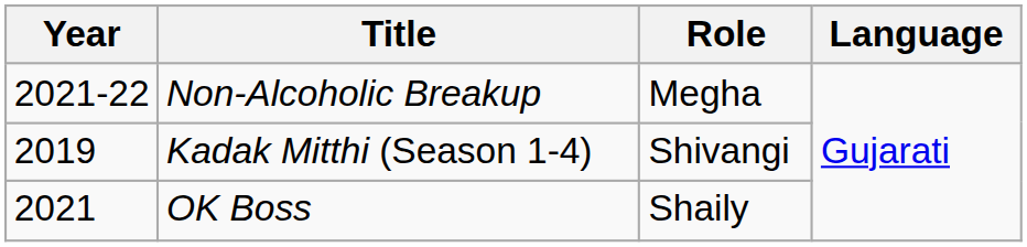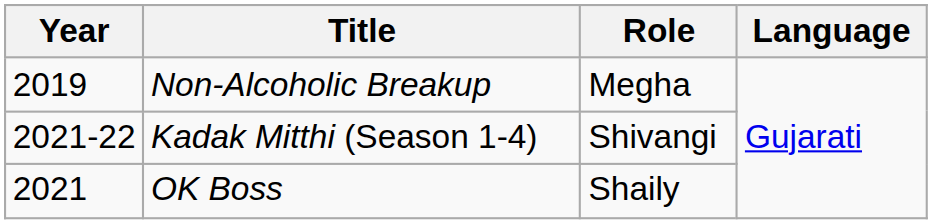 <table class="wikitable plainrowheaders sortable" width=>
 <tr>
 <th scope="col" width="15%">Year</th>
 <th scope="col">Title</th>
 <th scope="col">Role</th>
 <th scope="col">Language</th>
 </tr>
 <tr>
-<td>2021-22</td>
+<td>2019</td>
 <td><em>Non-Alcoholic Breakup</em></td>
 <td>Megha</td>
 <td rowspan="3"><a href='#'>Gujarati</a></td>
 </tr>
 <tr>
-<td>2019</td>
+<td>2021-22</td>
 <td><em>Kadak Mitthi</em> (Season 1-4)</td>
 <td>Shivangi</td>
 </tr>
 <tr>
 <td>2021</td>
 <td><em>OK Boss</em></td>
 <td>Shaily</td>
 </tr>
 </table>
